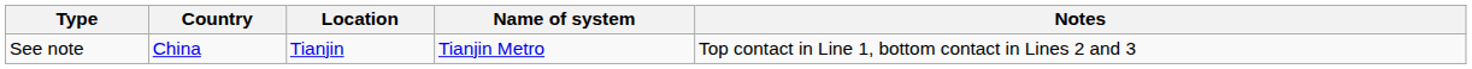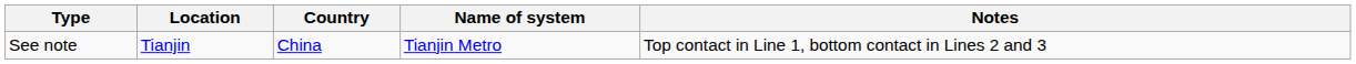 <table class="wikitable" style="width:100%">
 <tr>
 <th>Type</th>
+<th>Location</th>
 <th>Country</th>
-<th>Location</th>
 <th>Name of system</th>
 <th>Notes</th>
 </tr>
 <tr>
 <td>See note</td>
+<td><a href='#'>Tianjin</a></td>
 <td><a href='#'>China</a></td>
-<td><a href='#'>Tianjin</a></td>
 <td><a href='#'>Tianjin Metro</a></td>
 <td>Top contact in Line 1, bottom contact in Lines 2 and 3</td>
 </tr>
 </table>
